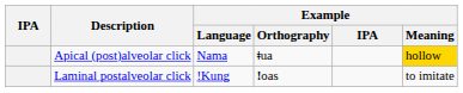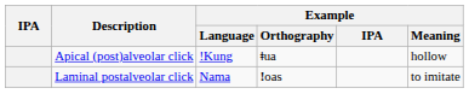 <table class=wikitable>
 <tr>
 <th rowspan="2" width="50">IPA</th>
 <th rowspan="2">Description</th>
 <th colspan="4">Example</th>
 </tr>
 <tr>
 <th>Language</th>
 <th>Orthography</th>
 <th width="80">IPA</th>
 <th>Meaning</th>
 </tr>
 <tr>
 <th></th>
 <td><a href='#'>Apical (post)alveolar click</a></td>
-<td><a href='#'>Nama</a></td>
+<td><a href='#'>!Kung</a></td>
 <td><strong>ǂ</strong>ua</td>
 <td></td>
-<td style="background: gold;">hollow</td>
+<td>hollow</td>
 </tr>
 <tr>
 <th></th>
 <td><a href='#'>Laminal postalveolar click</a></td>
-<td><a href='#'>!Kung</a></td>
+<td><a href='#'>Nama</a></td>
 <td><strong>!</strong>oas</td>
 <td></td>
 <td>to imitate</td>
 </tr>
 </table>
